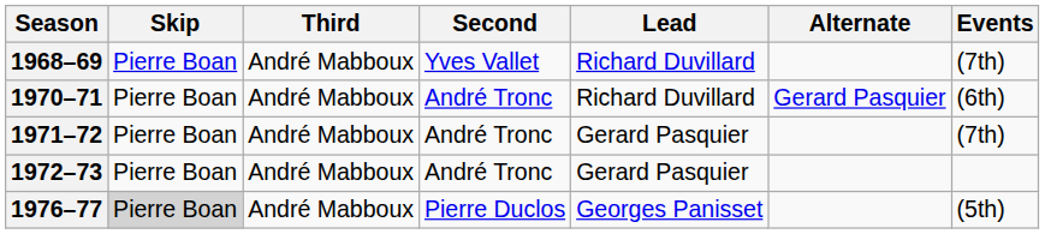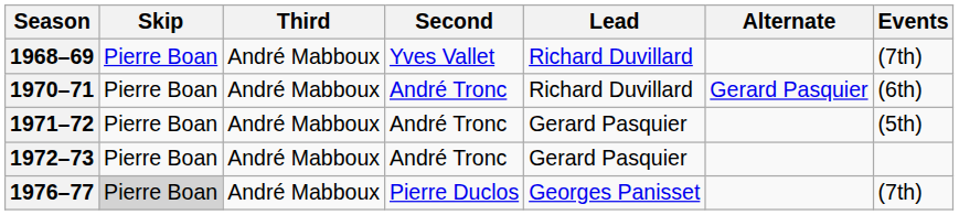 <table class="wikitable">
 <tr>
 <th scope="col">Season</th>
 <th scope="col">Skip</th>
 <th scope="col">Third</th>
 <th scope="col">Second</th>
 <th scope="col">Lead</th>
 <th scope="col">Alternate</th>
 <th scope="col">Events</th>
 </tr>
 <tr>
 <th scope="row">1968–69</th>
 <td><a href='#'>Pierre Boan</a></td>
 <td>André Mabboux</td>
 <td><a href='#'>Yves Vallet</a></td>
 <td><a href='#'>Richard Duvillard</a></td>
 <td></td>
 <td> (7th)</td>
 </tr>
 <tr>
 <th scope="row">1970–71</th>
 <td>Pierre Boan</td>
 <td>André Mabboux</td>
 <td><a href='#'>André Tronc</a></td>
 <td>Richard Duvillard</td>
 <td><a href='#'>Gerard Pasquier</a></td>
 <td> (6th)</td>
 </tr>
 <tr>
 <th scope="row">1971–72</th>
 <td>Pierre Boan</td>
 <td>André Mabboux</td>
 <td>André Tronc</td>
 <td>Gerard Pasquier</td>
 <td></td>
-<td> (7th)</td>
+<td> (5th)</td>
 </tr>
 <tr>
 <th scope="row">1972–73</th>
 <td>Pierre Boan</td>
 <td>André Mabboux</td>
 <td>André Tronc</td>
 <td>Gerard Pasquier</td>
 <td></td>
 <td> </td>
 </tr>
 <tr>
 <th scope="row">1976–77</th>
 <td style="background: lightgrey;">Pierre Boan</td>
 <td>André Mabboux</td>
 <td><a href='#'>Pierre Duclos</a></td>
 <td><a href='#'>Georges Panisset</a></td>
 <td></td>
-<td> (5th)</td>
+<td> (7th)</td>
 </tr>
 </table>
